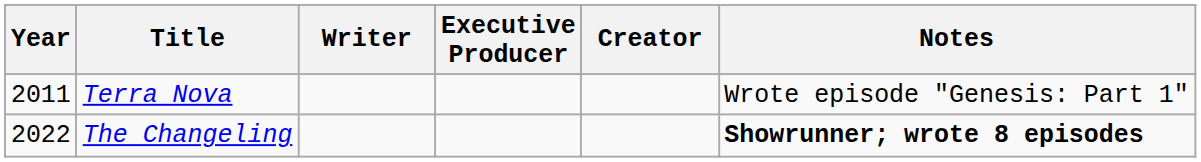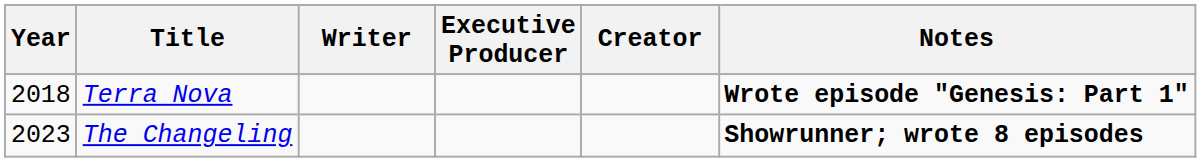 <table class="wikitable">
 <tr>
 <th>Year</th>
 <th>Title</th>
 <th width=65>Writer</th>
 <th width=65>Executive<br>Producer</th>
 <th width=65>Creator</th>
 <th>Notes</th>
 </tr>
 <tr>
-<td>2011</td>
+<td>2018</td>
 <td><em><a href='#'>Terra Nova</a></em></td>
 <td></td>
 <td></td>
 <td></td>
-<td>Wrote episode "Genesis: Part 1"</td>
+<td><strong>Wrote episode "Genesis: Part 1"</strong></td>
 </tr>
 <tr>
-<td>2022</td>
+<td>2023</td>
 <td><em><a href='#'>The Changeling</a></em></td>
 <td></td>
 <td></td>
 <td></td>
 <td><strong>Showrunner; wrote 8 episodes</strong></td>
 </tr>
 </table>
